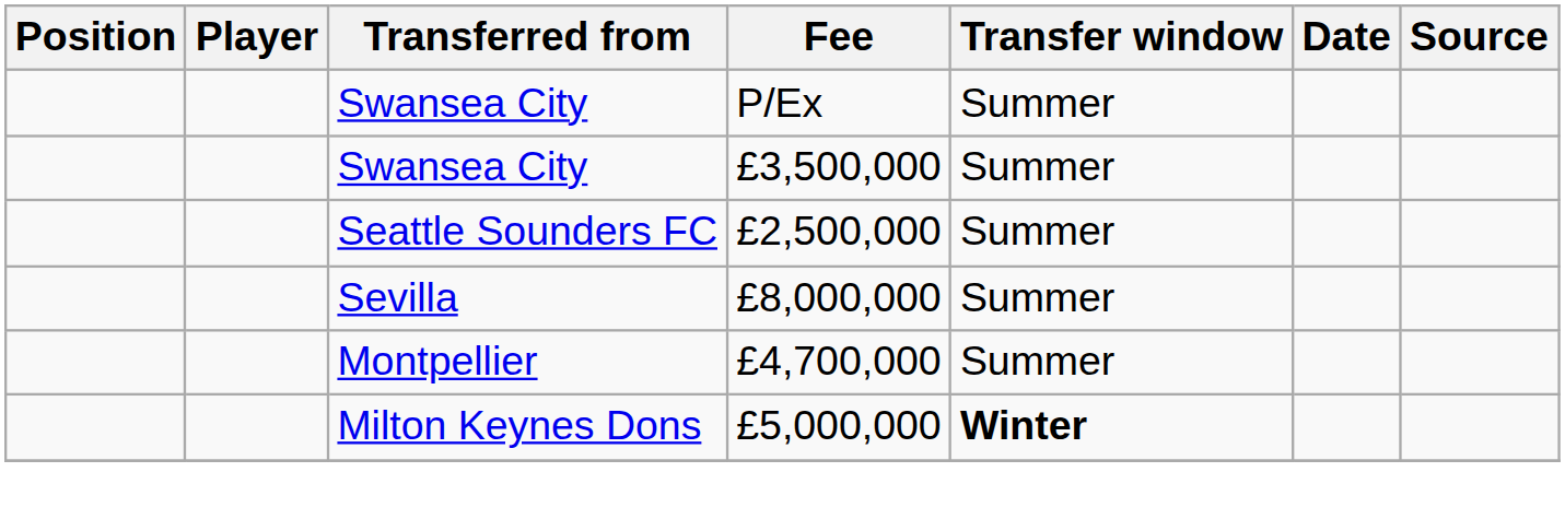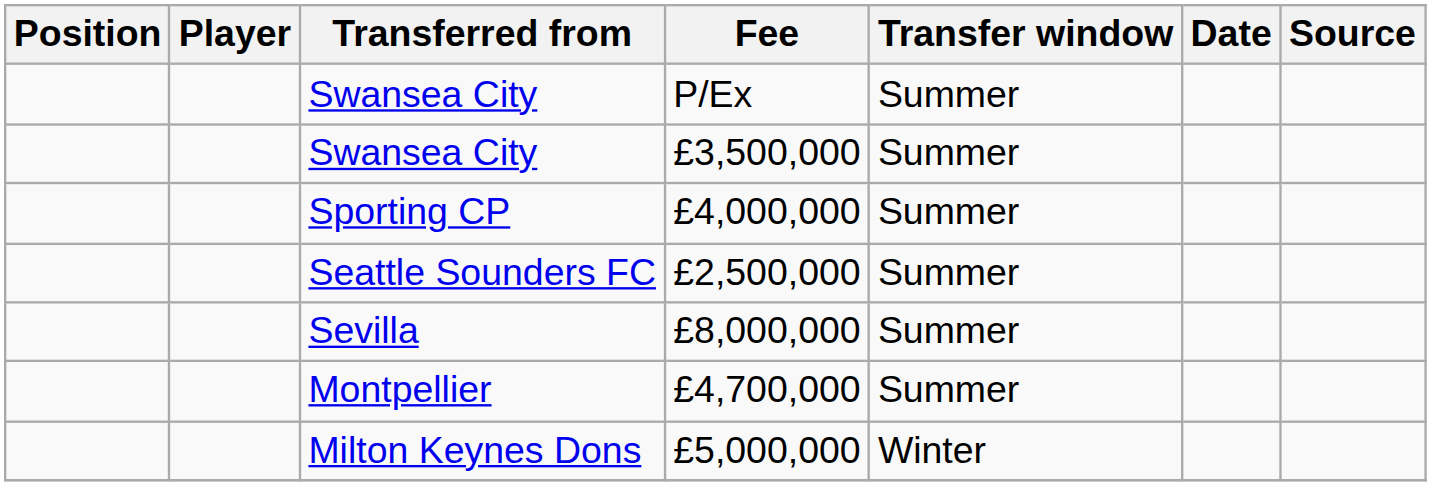 <table class="wikitable sortable">
 <tr>
 <th>Position</th>
 <th>Player</th>
 <th>Transferred from</th>
 <th>Fee</th>
 <th>Transfer window</th>
 <th>Date</th>
 <th>Source</th>
 </tr>
 <tr>
 <td></td>
 <td></td>
 <td> <a href='#'>Swansea City</a></td>
 <td>P/Ex</td>
 <td>Summer</td>
 <td></td>
 <td></td>
 </tr>
 <tr>
 <td></td>
 <td></td>
 <td> <a href='#'>Swansea City</a></td>
 <td>£3,500,000</td>
+<td>Summer</td>
+<td></td>
+<td></td>
+</tr>
+<tr>
+<td></td>
+<td></td>
+<td> <a href='#'>Sporting CP</a></td>
+<td>£4,000,000</td>
 <td>Summer</td>
 <td></td>
 <td></td>
 </tr>
 <tr>
 <td></td>
 <td></td>
 <td> <a href='#'>Seattle Sounders FC</a></td>
 <td>£2,500,000</td>
 <td>Summer</td>
 <td></td>
 <td></td>
 </tr>
 <tr>
 <td></td>
 <td></td>
 <td> <a href='#'>Sevilla</a></td>
 <td>£8,000,000</td>
 <td>Summer</td>
 <td></td>
 <td></td>
 </tr>
 <tr>
 <td></td>
 <td></td>
 <td> <a href='#'>Montpellier</a></td>
 <td>£4,700,000</td>
 <td>Summer</td>
 <td></td>
 <td></td>
 </tr>
 <tr>
 <td></td>
 <td></td>
 <td> <a href='#'>Milton Keynes Dons</a></td>
 <td>£5,000,000</td>
-<td><strong>Winter</strong></td>
+<td>Winter</td>
 <td></td>
 <td></td>
 </tr>
 <tr>
 </tr>
 </table>
